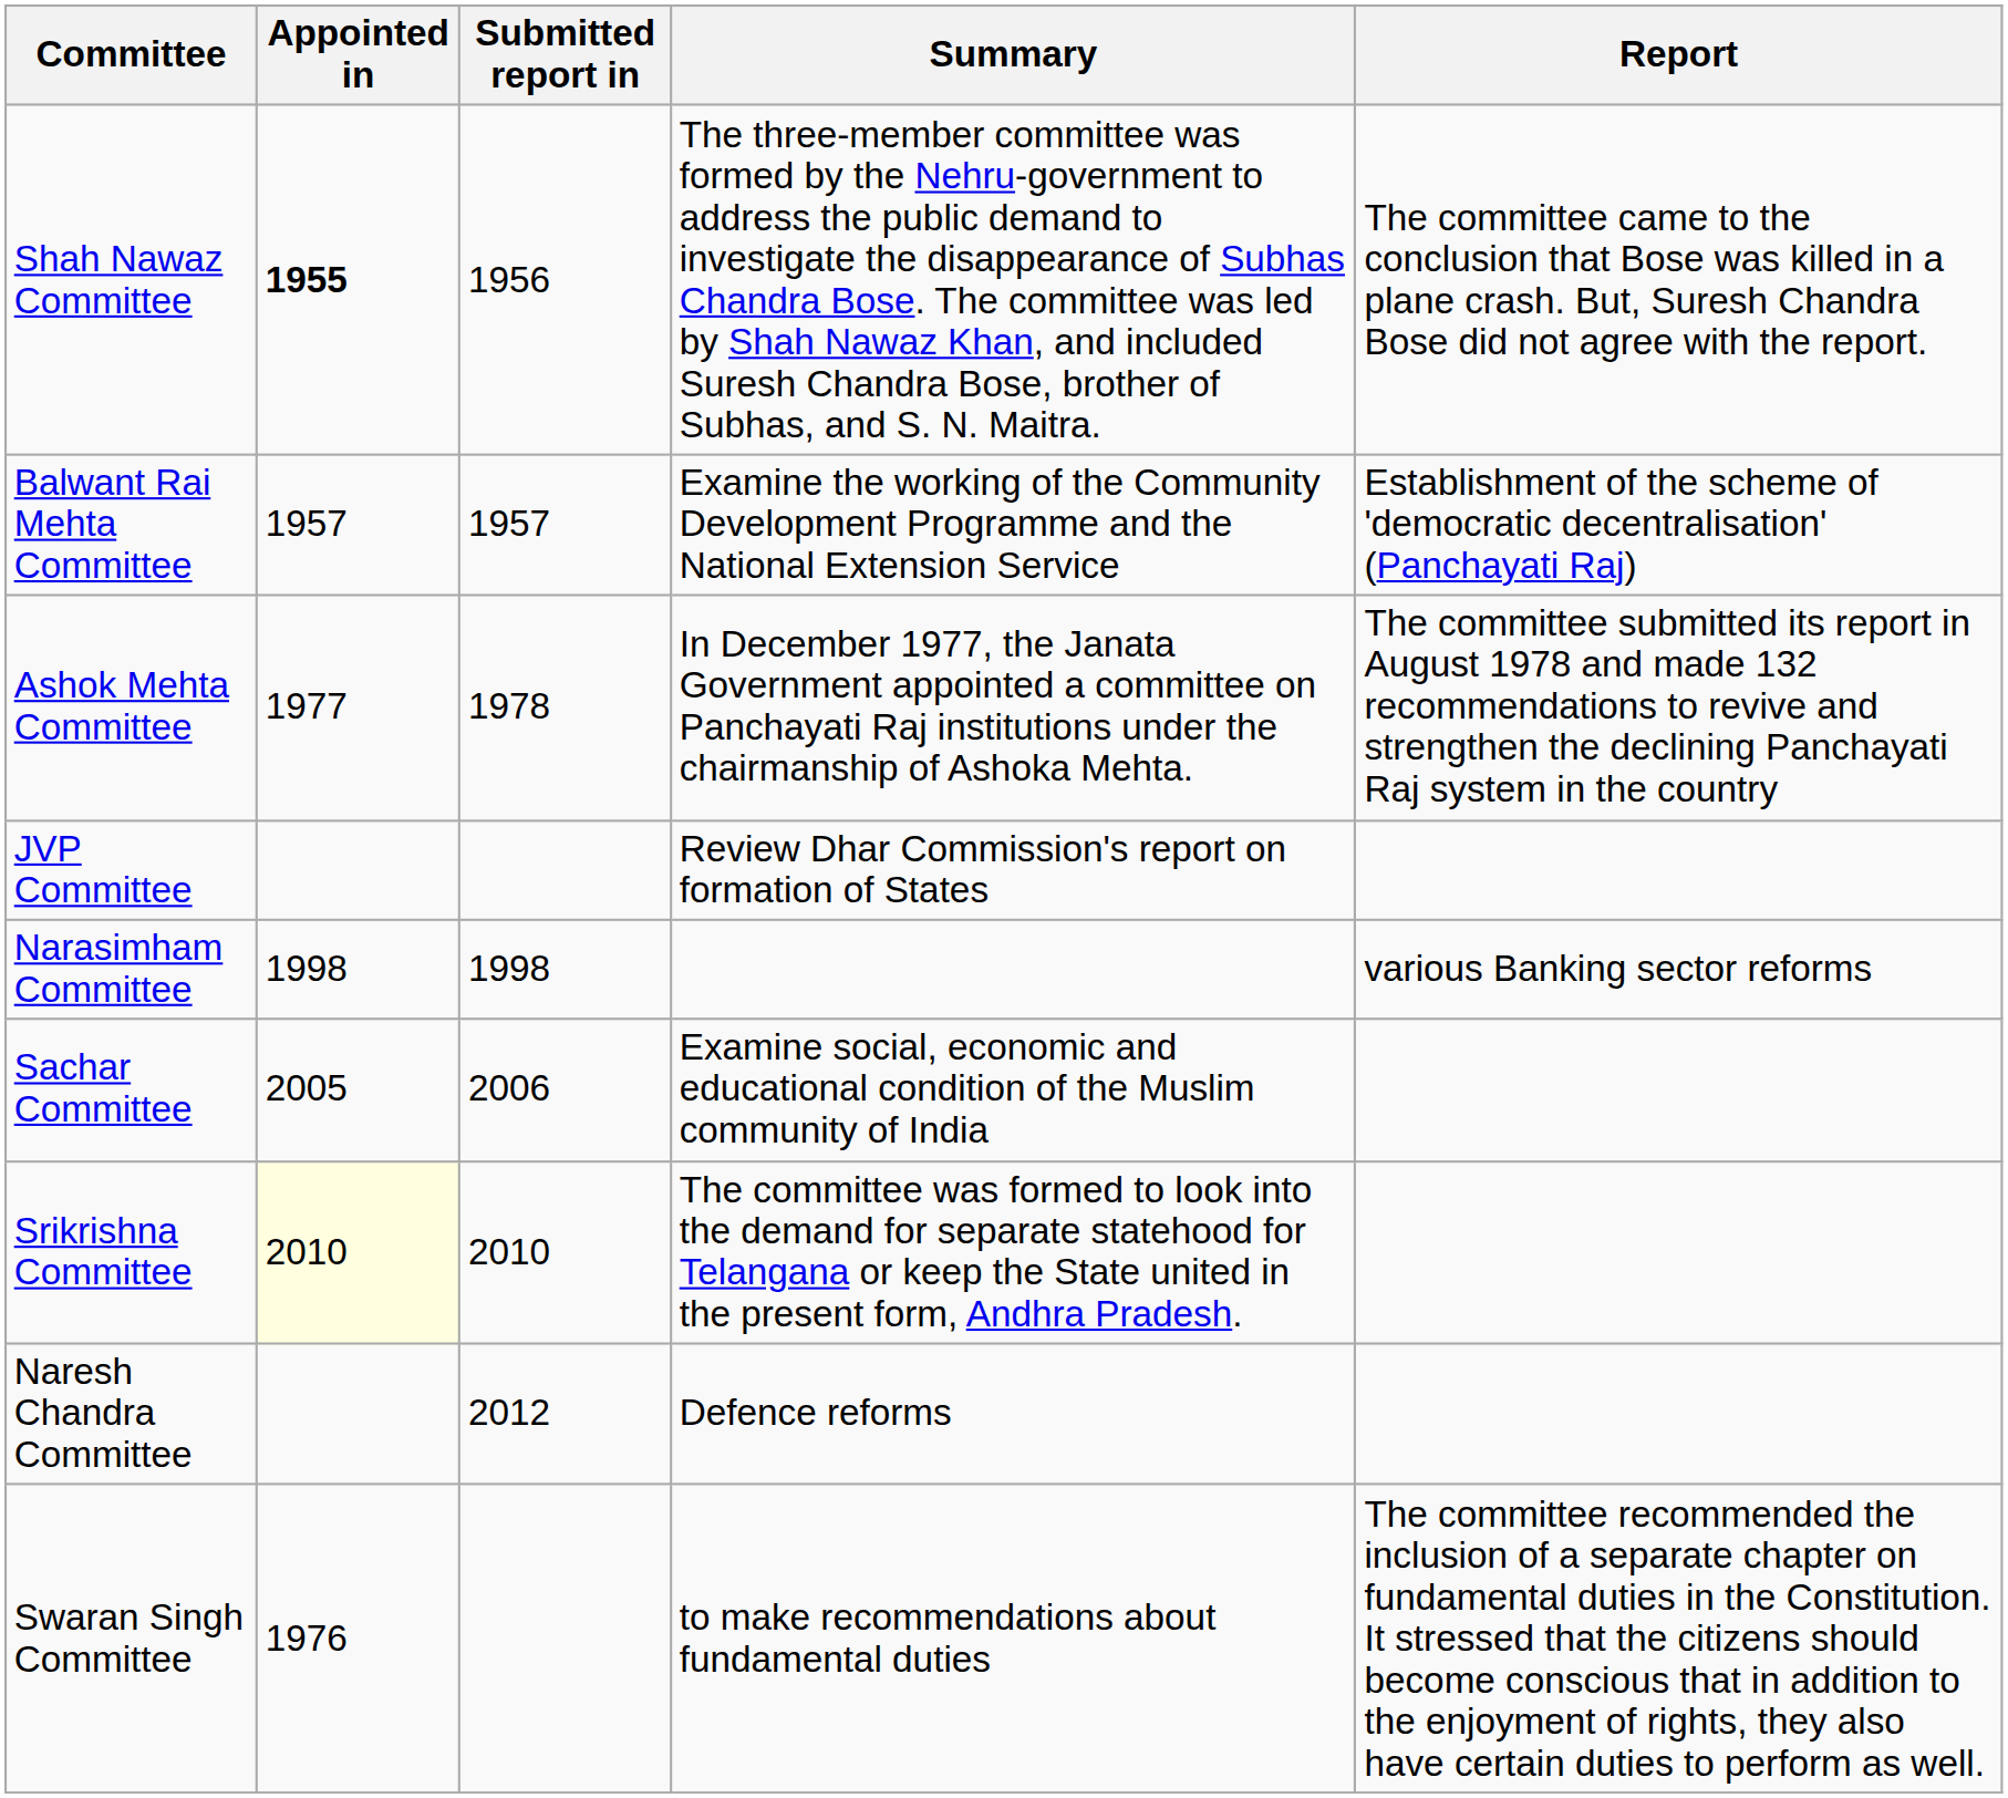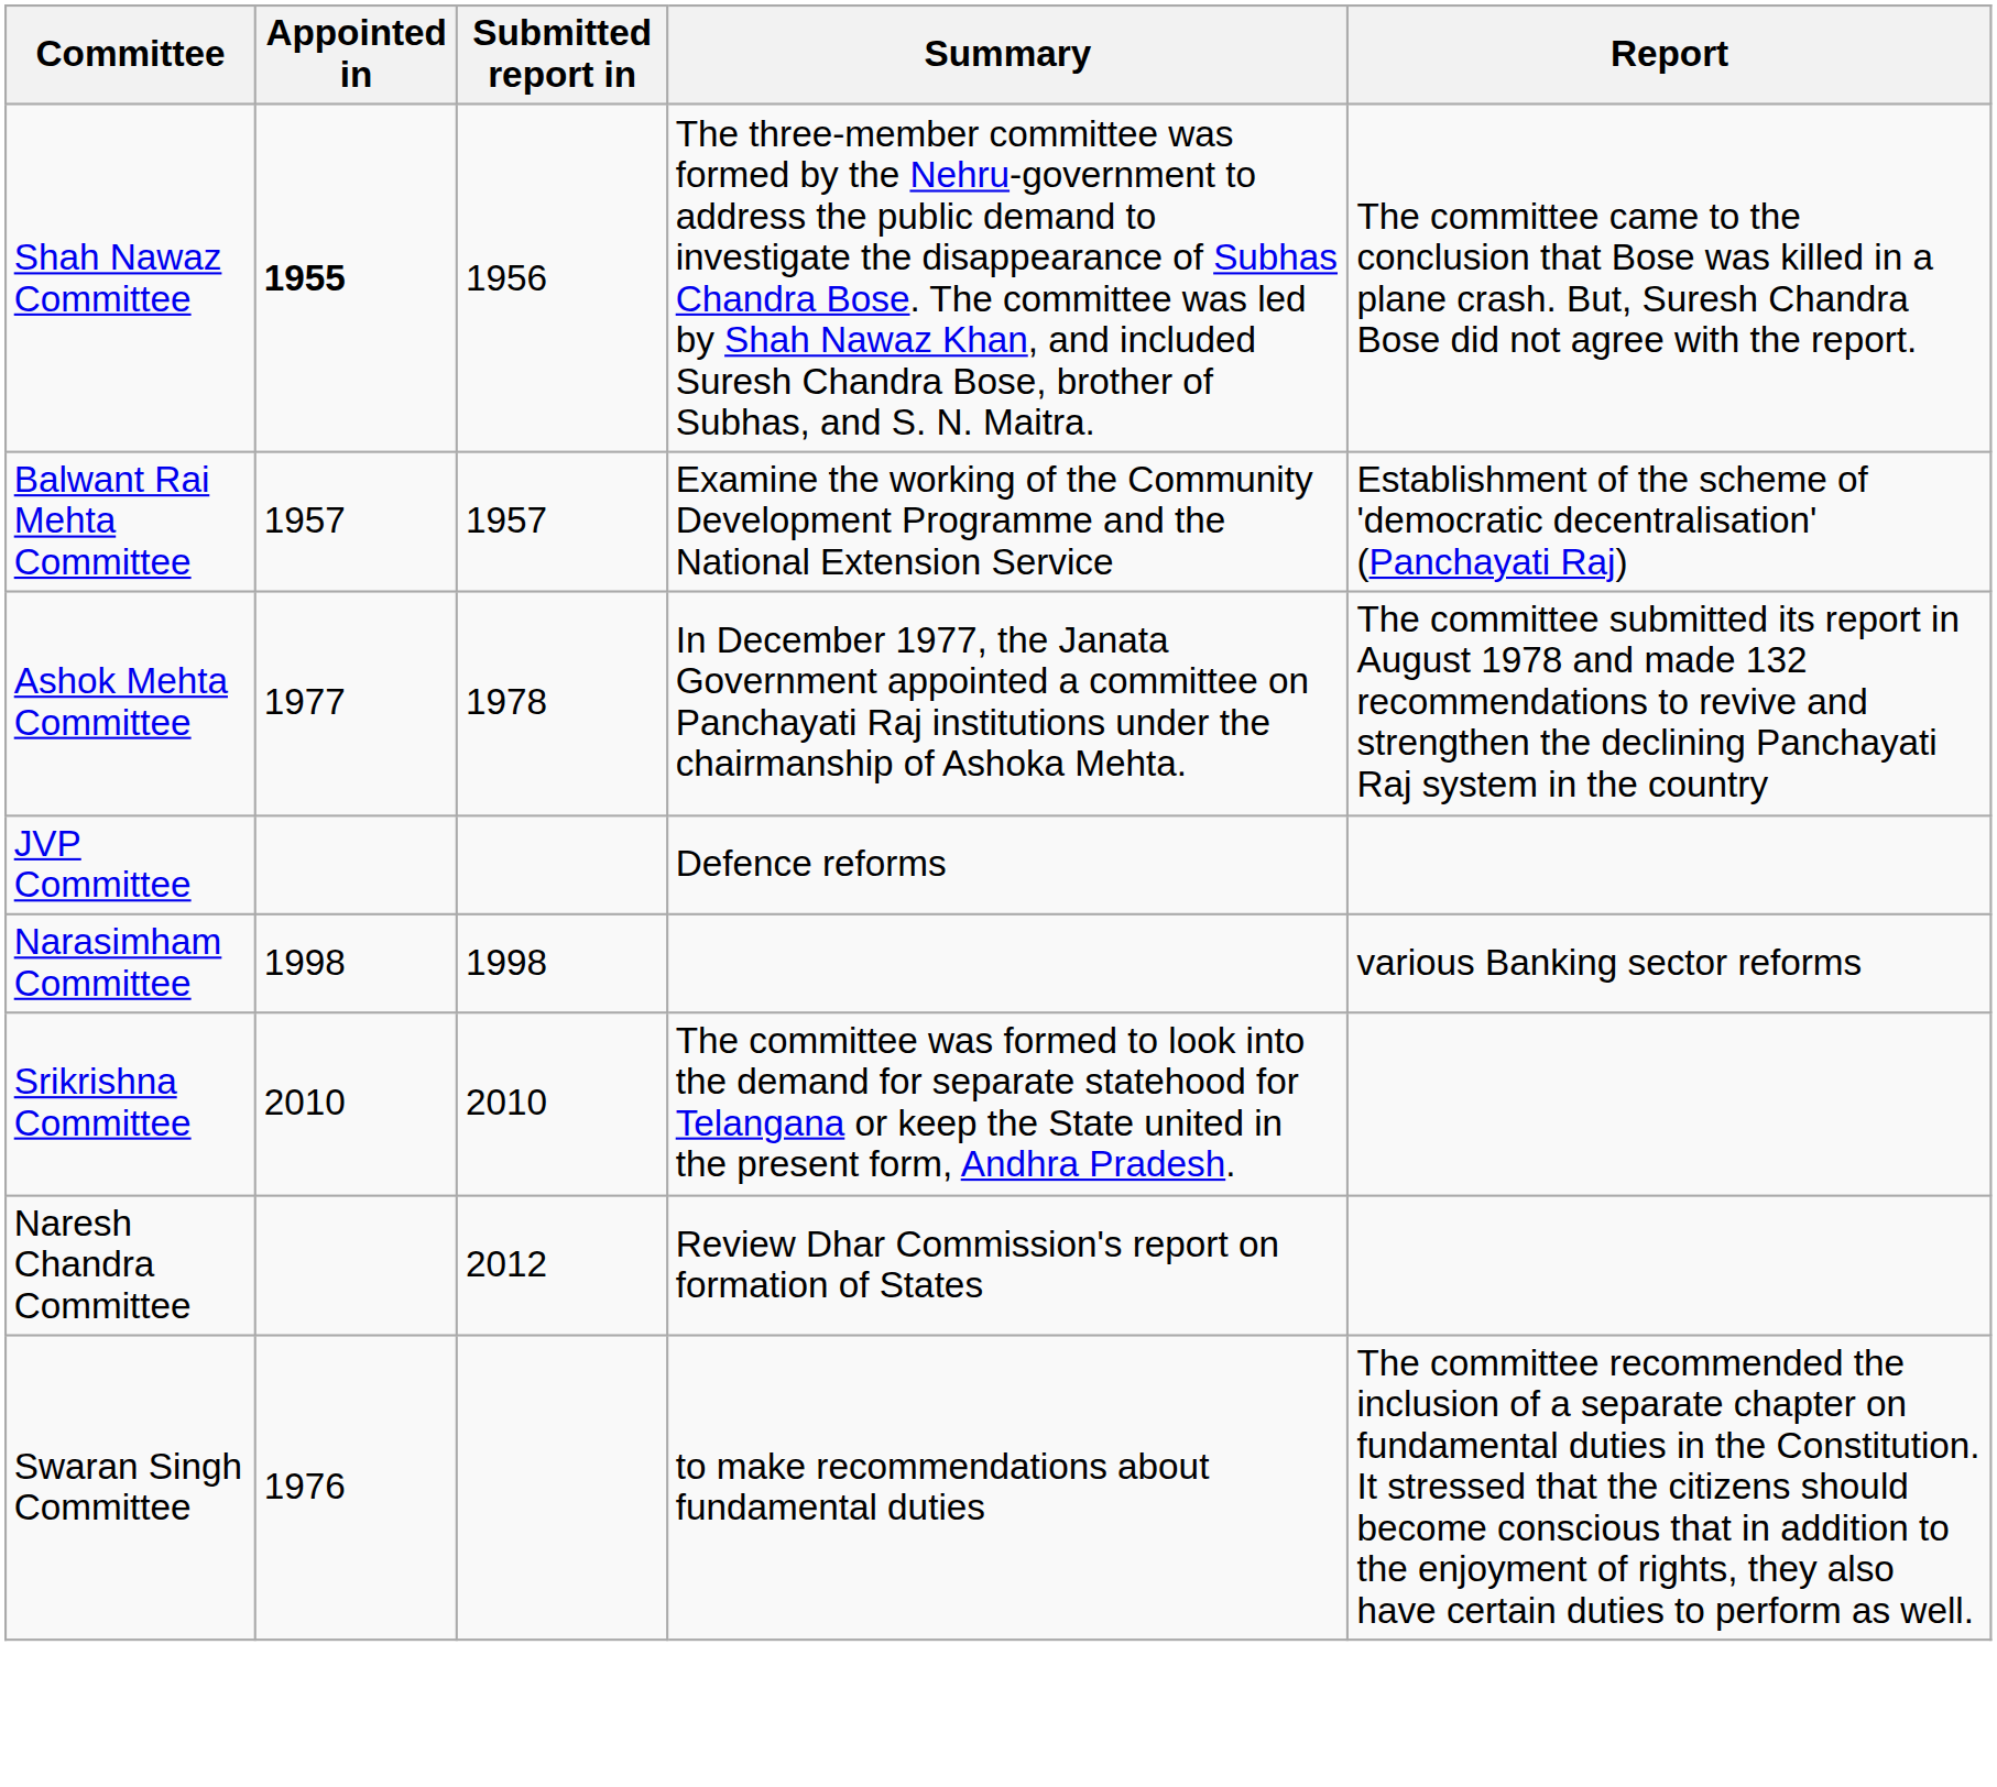 <table class="wikitable sortable collapsible">
 <tr style="text-align: left; background:#f0f0f0;">
 <th scope="col">Committee</th>
 <th scope="col">Appointed in</th>
 <th scope="col">Submitted report in</th>
 <th scope="col">Summary</th>
 <th scope="col">Report</th>
 </tr>
 <tr>
 <td><a href='#'>Shah Nawaz Committee</a></td>
 <td><strong>1955</strong></td>
 <td>1956</td>
 <td>The three-member committee was formed by the <a href='#'>Nehru</a>-government to address the public demand to investigate the disappearance of <a href='#'>Subhas Chandra Bose</a>. The committee was led by <a href='#'>Shah Nawaz Khan</a>, and included Suresh Chandra Bose, brother of Subhas, and S. N. Maitra.</td>
 <td>The committee came to the conclusion that Bose was killed in a plane crash. But, Suresh Chandra Bose did not agree with the report.</td>
 </tr>
 <tr>
 <td><a href='#'>Balwant Rai Mehta Committee</a></td>
 <td>1957</td>
 <td>1957</td>
 <td>Examine the working of the Community Development Programme and the National Extension Service</td>
 <td>Establishment of the scheme of 'democratic decentralisation' (<a href='#'>Panchayati Raj</a>)</td>
 </tr>
 <tr>
 <td><a href='#'>Ashok Mehta Committee</a></td>
 <td>1977</td>
 <td>1978</td>
 <td>In December 1977, the Janata Government appointed a committee on Panchayati Raj institutions under the chairmanship of Ashoka Mehta.</td>
 <td>The committee submitted its report in August 1978 and made 132 recommendations to revive and strengthen the declining Panchayati Raj system in the country</td>
 </tr>
 <tr>
 <td><a href='#'>JVP Committee</a></td>
 <td></td>
 <td></td>
-<td>Review Dhar Commission's report on formation of States</td>
+<td>Defence reforms</td>
 </tr>
 <tr>
 <td><a href='#'>Narasimham Committee</a></td>
 <td>1998</td>
 <td>1998</td>
 <td></td>
 <td>various Banking sector reforms</td>
 </tr>
 <tr>
-<td><a href='#'>Sachar Committee</a></td>
-<td>2005</td>
-<td>2006</td>
-<td>Examine  social, economic and educational condition of the Muslim community of India</td>
-<td></td>
-</tr>
-<tr>
 <td><a href='#'>Srikrishna Committee</a></td>
-<td style="background: lightyellow;">2010</td>
+<td>2010</td>
 <td>2010</td>
 <td>The committee was formed to look into the demand for separate statehood for <a href='#'>Telangana</a> or keep the State united in the present form, <a href='#'>Andhra Pradesh</a>.</td>
 <td></td>
 </tr>
 <tr>
 <td>Naresh Chandra Committee</td>
 <td></td>
 <td>2012</td>
-<td>Defence reforms</td>
+<td>Review Dhar Commission's report on formation of States</td>
 <td></td>
 </tr>
 <tr>
 <td>Swaran Singh Committee</td>
 <td>1976</td>
 <td></td>
 <td>to make recommendations about fundamental duties</td>
 <td>The committee recommended the inclusion of a separate chapter on fundamental duties in the Constitution. It stressed that the citizens should become conscious that in addition to the enjoyment of rights, they also have certain duties to perform as well.</td>
 </tr>
 </table>
